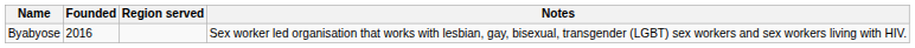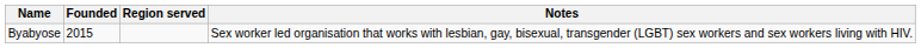 <table class="wikitable sortable">
 <tr>
 <th>Name</th>
 <th>Founded</th>
 <th>Region served</th>
 <th>Notes</th>
 </tr>
 <tr>
 <td>Byabyose</td>
-<td>2016</td>
+<td>2015</td>
 <td></td>
 <td>Sex worker led organisation that works with lesbian, gay, bisexual, transgender (LGBT) sex workers and sex workers living with HIV.</td>
 </tr>
 </table>
